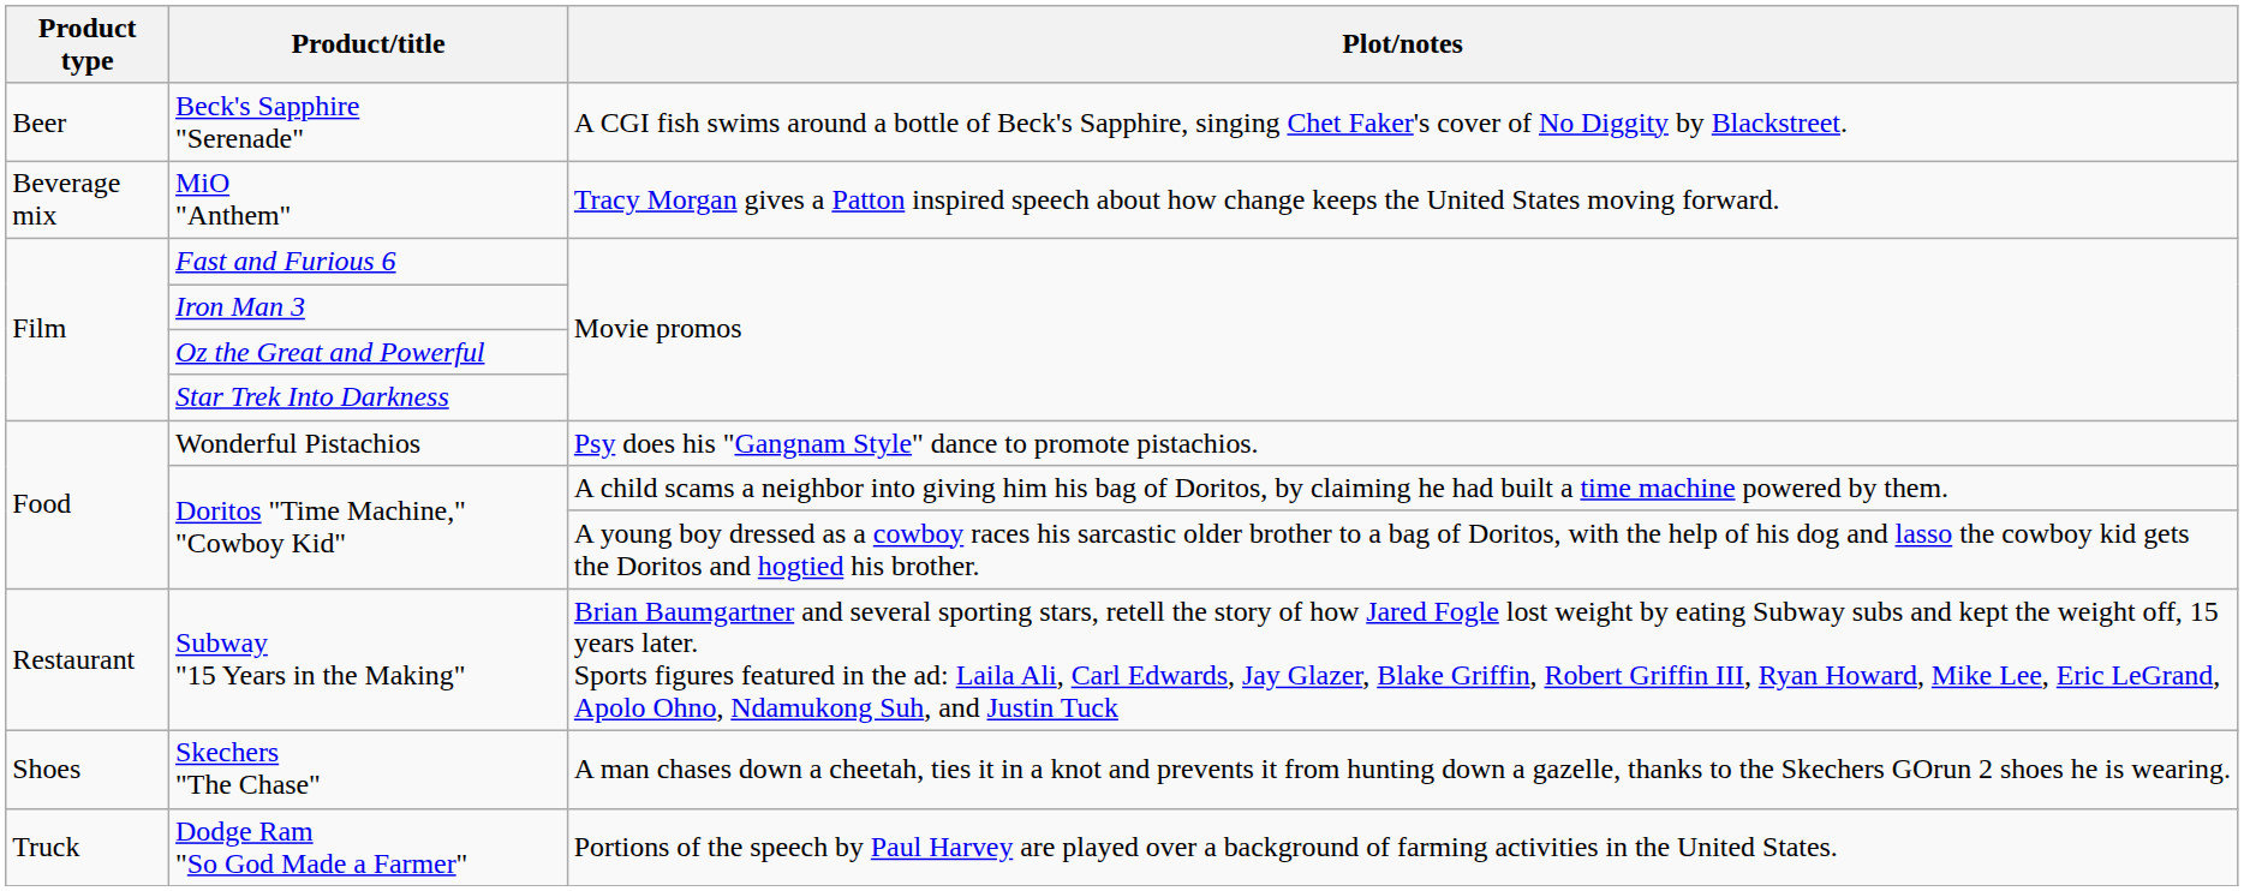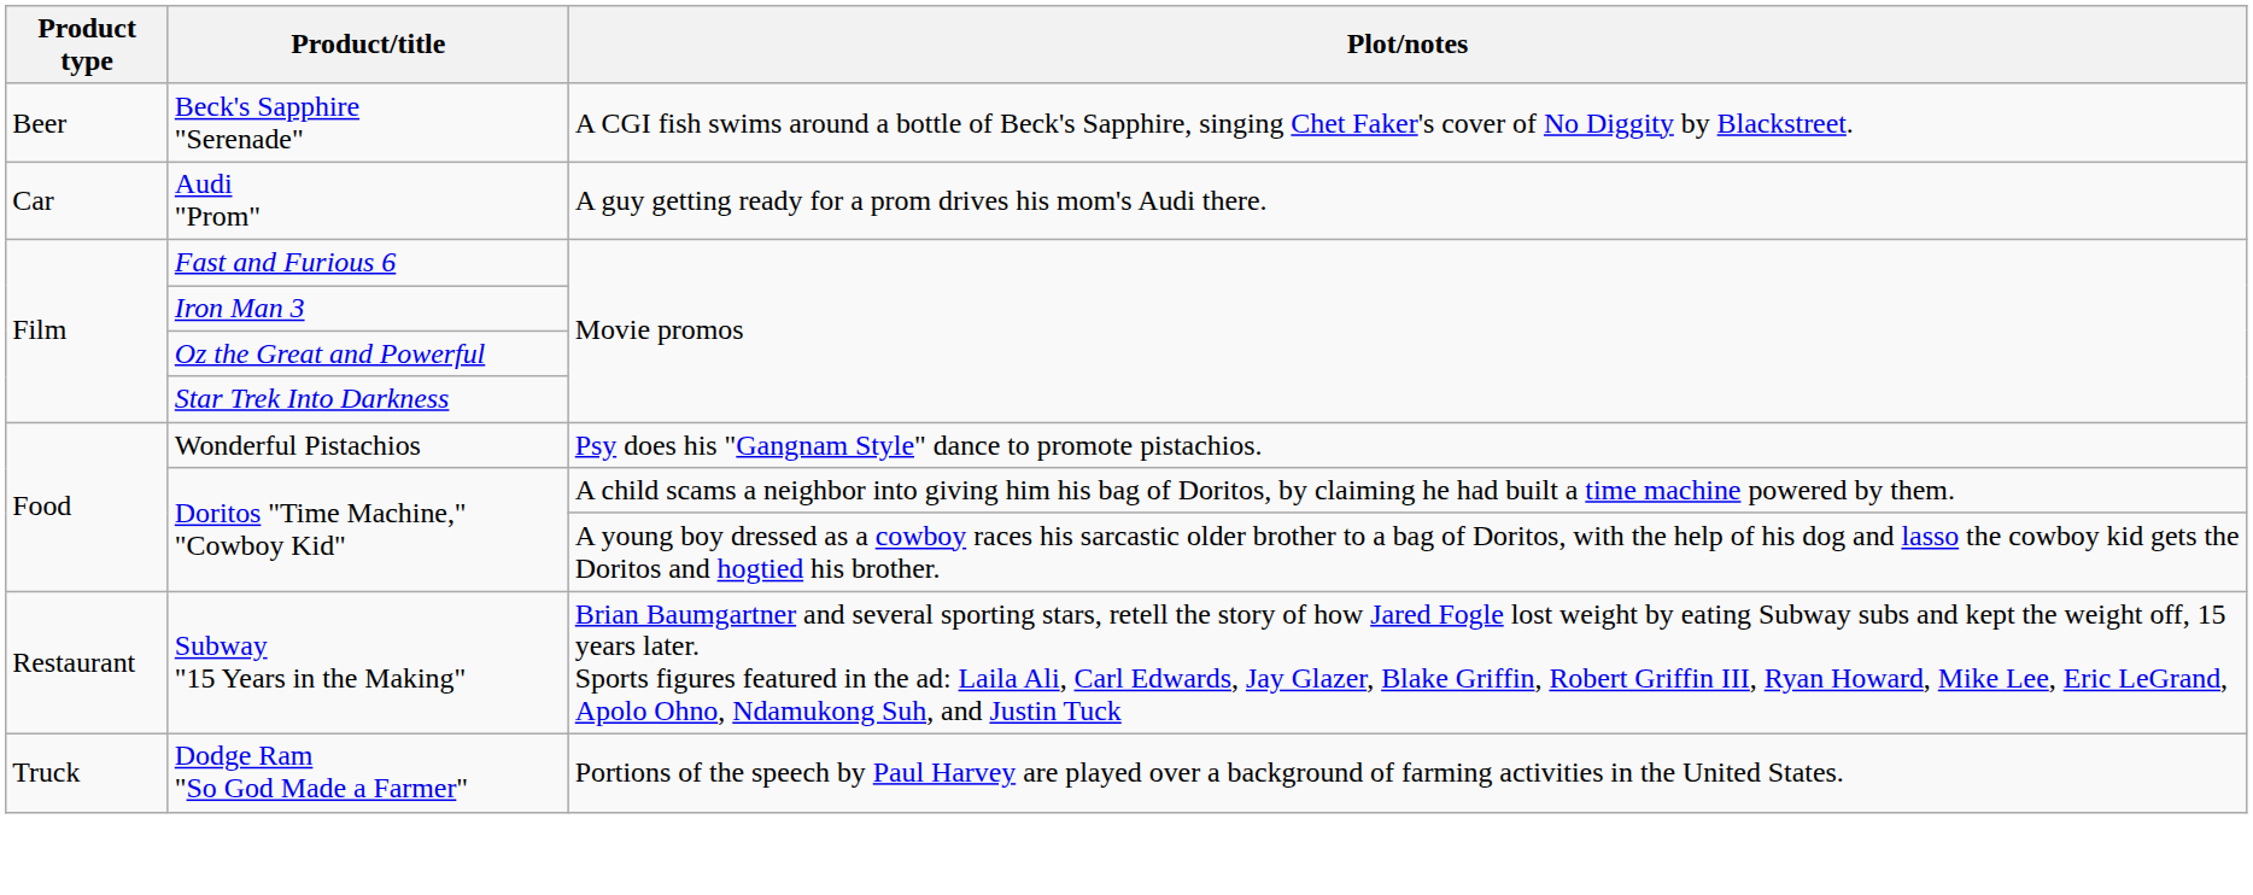 <table class="wikitable">
 <tr>
 <th>Product type</th>
 <th>Product/title</th>
 <th>Plot/notes</th>
 </tr>
 <tr>
 <td>Beer</td>
 <td><a href='#'>Beck's Sapphire</a><br>"Serenade"</td>
 <td>A CGI fish swims around a bottle of Beck's Sapphire, singing <a href='#'>Chet Faker</a>'s cover of <a href='#'>No Diggity</a> by <a href='#'>Blackstreet</a>.</td>
 </tr>
 <tr>
-<td>Beverage mix</td>
-<td><a href='#'>MiO</a><br>"Anthem"</td>
-<td><a href='#'>Tracy Morgan</a> gives a <a href='#'>Patton</a> inspired speech about how change keeps the United States moving forward.</td>
+<td>Car</td>
+<td><a href='#'>Audi</a><br>"Prom"</td>
+<td>A guy getting ready for a prom drives his mom's Audi there.</td>
 </tr>
 <tr>
 <td rowspan="4">Film</td>
 <td><em><a href='#'>Fast and Furious 6</a></em></td>
 <td rowspan="4">Movie promos</td>
 </tr>
 <tr>
 <td><em><a href='#'>Iron Man 3</a></em></td>
 </tr>
 <tr>
 <td><em><a href='#'>Oz the Great and Powerful</a></em></td>
 </tr>
 <tr>
 <td><em><a href='#'>Star Trek Into Darkness</a></em></td>
 </tr>
 <tr>
 <td rowspan="3">Food</td>
 <td>Wonderful Pistachios</td>
 <td><a href='#'>Psy</a> does his "<a href='#'>Gangnam Style</a>" dance to promote pistachios.</td>
 </tr>
 <tr>
 <td rowspan="2"><a href='#'>Doritos</a> "Time Machine," "Cowboy Kid"</td>
 <td>A child scams a neighbor into giving him his bag of Doritos, by claiming he had built a <a href='#'>time machine</a> powered by them.</td>
 </tr>
 <tr>
 <td>A young boy dressed as a <a href='#'>cowboy</a> races his sarcastic older brother to a bag of Doritos, with the help of his dog and <a href='#'>lasso</a> the cowboy kid gets the Doritos and <a href='#'>hogtied</a> his brother.</td>
 </tr>
 <tr>
 <td>Restaurant</td>
 <td><a href='#'>Subway</a><br>"15 Years in the Making"</td>
 <td><a href='#'>Brian Baumgartner</a> and several sporting stars, retell the story of how <a href='#'>Jared Fogle</a> lost weight by eating Subway subs and kept the weight off, 15 years later.<br>Sports figures featured in the ad: <a href='#'>Laila Ali</a>, <a href='#'>Carl Edwards</a>, <a href='#'>Jay Glazer</a>, <a href='#'>Blake Griffin</a>, <a href='#'>Robert Griffin III</a>, <a href='#'>Ryan Howard</a>, <a href='#'>Mike Lee</a>, <a href='#'>Eric LeGrand</a>, <a href='#'>Apolo Ohno</a>, <a href='#'>Ndamukong Suh</a>, and <a href='#'>Justin Tuck</a></td>
 </tr>
 <tr>
-<td>Shoes</td>
-<td><a href='#'>Skechers</a><br>"The Chase"</td>
-<td>A man chases down a cheetah, ties it in a knot and prevents it from hunting down a gazelle, thanks to the Skechers GOrun 2 shoes he is wearing.</td>
-</tr>
-<tr>
 <td>Truck</td>
 <td><a href='#'>Dodge Ram</a><br>"<a href='#'>So God Made a Farmer</a>"</td>
 <td>Portions of the speech by <a href='#'>Paul Harvey</a> are played over a background of farming activities in the United States.</td>
 </tr>
 </table>
